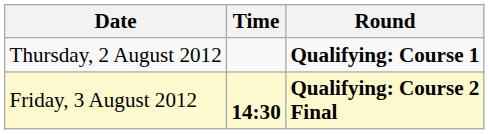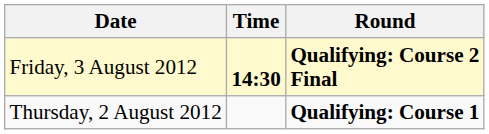 <table class="wikitable">
 <tr>
 <th>Date</th>
 <th>Time</th>
 <th>Round</th>
 </tr>
+<tr style=background:lemonchiffon>
+<td>Friday, 3 August 2012</td>
+<td> <br><strong>14:30</strong></td>
+<td><strong>Qualifying: Course 2</strong><br><strong>Final</strong></td>
+</tr>
 <tr>
 <td>Thursday, 2 August 2012</td>
 <td></td>
 <td><strong>Qualifying: Course 1</strong></td>
 </tr>
-<tr style=background:lemonchiffon>
-<td>Friday, 3 August 2012</td>
-<td> <br><strong>14:30</strong></td>
-<td><strong>Qualifying: Course 2</strong><br><strong>Final</strong></td>
-</tr>
 </table>
